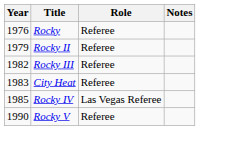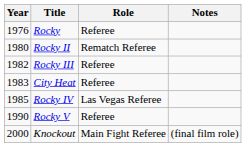 <table class="wikitable">
 <tr>
 <th>Year</th>
 <th>Title</th>
 <th>Role</th>
 <th>Notes</th>
 </tr>
 <tr>
 <td>1976</td>
 <td><em><a href='#'>Rocky</a></em></td>
 <td>Referee</td>
 <td></td>
 </tr>
 <tr>
-<td>1979</td>
+<td>1980</td>
 <td><em><a href='#'>Rocky II</a></em></td>
-<td>Referee</td>
+<td>Rematch Referee</td>
 <td></td>
 </tr>
 <tr>
 <td>1982</td>
 <td><em><a href='#'>Rocky III</a></em></td>
 <td>Referee</td>
 <td></td>
 </tr>
 <tr>
 <td>1983</td>
 <td><em><a href='#'>City Heat</a></em></td>
 <td>Referee</td>
 <td></td>
 </tr>
 <tr>
 <td>1985</td>
 <td><em><a href='#'>Rocky IV</a></em></td>
 <td>Las Vegas Referee</td>
 <td></td>
 </tr>
 <tr>
 <td>1990</td>
 <td><em><a href='#'>Rocky V</a></em></td>
 <td>Referee</td>
 <td></td>
 </tr>
+<tr>
+<td>2000</td>
+<td><em>Knockout</em></td>
+<td>Main Fight Referee</td>
+<td>(final film role)</td>
+</tr>
 </table>
